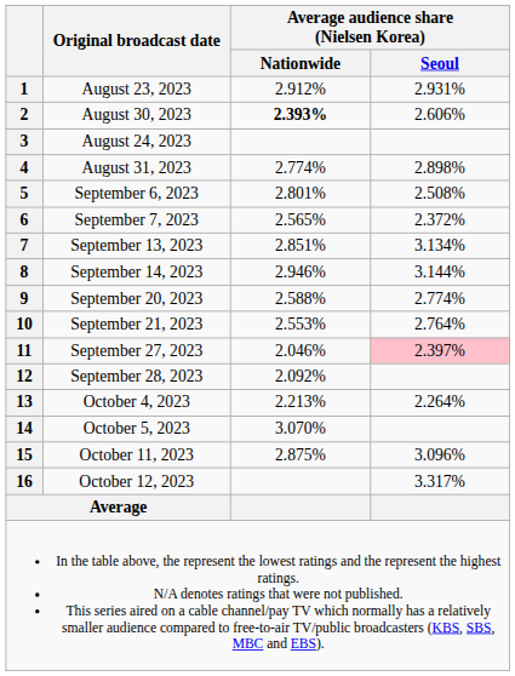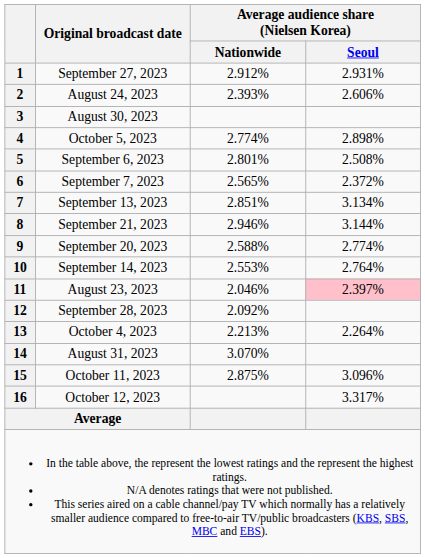 <table class="wikitable" style="margin-left:auto; margin-right:auto; width:490px; text-align:center">
 <tr>
 <th scope="col" rowspan="2"></th>
 <th scope="col" rowspan="2">Original broadcast date</th>
 <th scope="col" colspan="2">Average audience share<br>(Nielsen Korea)</th>
 </tr>
 <tr>
 <th scope="col" style="width:8em">Nationwide</th>
 <th scope="col" style="width:8em"><a href='#'>Seoul</a></th>
 </tr>
 <tr>
 <th scope="row">1</th>
-<td>August 23, 2023</td>
+<td>September 27, 2023</td>
 <td>2.912% </td>
 <td>2.931% </td>
 </tr>
 <tr>
 <th scope="row">2</th>
-<td>August 30, 2023</td>
-<td><strong>2.393% </strong></td>
+<td>August 24, 2023</td>
+<td>2.393% </td>
 <td>2.606% </td>
 </tr>
 <tr>
 <th scope="row">3</th>
-<td>August 24, 2023</td>
+<td>August 30, 2023</td>
 <td><strong></strong> </td>
 <td></td>
 </tr>
 <tr>
 <th scope="row">4</th>
-<td>August 31, 2023</td>
+<td>October 5, 2023</td>
 <td>2.774% </td>
 <td>2.898% </td>
 </tr>
 <tr>
 <th scope="row">5</th>
 <td>September 6, 2023</td>
 <td>2.801% </td>
 <td>2.508% </td>
 </tr>
 <tr>
 <th scope="row">6</th>
 <td>September 7, 2023</td>
 <td>2.565% </td>
 <td>2.372% </td>
 </tr>
 <tr>
 <th scope="row">7</th>
 <td>September 13, 2023</td>
 <td>2.851% </td>
 <td>3.134% </td>
 </tr>
 <tr>
 <th scope="row">8</th>
-<td>September 14, 2023</td>
+<td>September 21, 2023</td>
 <td>2.946% </td>
 <td>3.144% </td>
 </tr>
 <tr>
 <th scope="row">9</th>
 <td>September 20, 2023</td>
 <td>2.588% </td>
 <td>2.774% </td>
 </tr>
 <tr>
 <th scope="row">10</th>
-<td>September 21, 2023</td>
+<td>September 14, 2023</td>
 <td>2.553% </td>
 <td>2.764% </td>
 </tr>
 <tr>
 <th scope="row">11</th>
-<td>September 27, 2023</td>
+<td>August 23, 2023</td>
 <td>2.046% </td>
 <td style="background: pink;">2.397% </td>
 </tr>
 <tr>
 <th scope="row">12</th>
 <td>September 28, 2023</td>
 <td>2.092% </td>
 <td><strong></strong> </td>
 </tr>
 <tr>
 <th scope="row">13</th>
 <td>October 4, 2023</td>
 <td>2.213% </td>
 <td>2.264% </td>
 </tr>
 <tr>
 <th scope="row">14</th>
-<td>October 5, 2023</td>
+<td>August 31, 2023</td>
 <td>3.070% </td>
 <td><strong></strong> </td>
 </tr>
 <tr>
 <th scope="row">15</th>
 <td>October 11, 2023</td>
 <td>2.875% </td>
 <td>3.096% </td>
 </tr>
 <tr>
 <th scope="row">16</th>
 <td>October 12, 2023</td>
 <td><strong></strong> </td>
 <td>3.317% </td>
 </tr>
 <tr>
 <th colspan="2">Average</th>
 <th></th>
 <th></th>
 </tr>
 <tr>
 <td colspan="4" style="font-size:85%"><br><ul><li>In the table above, the <strong></strong> represent the lowest ratings and the <strong></strong> represent the highest ratings.</li><li>N/A denotes ratings that were not published.</li><li>This series aired on a cable channel/pay TV which normally has a relatively smaller audience compared to free-to-air TV/public broadcasters (<a href='#'>KBS</a>, <a href='#'>SBS</a>, <a href='#'>MBC</a> and <a href='#'>EBS</a>).</li></ul></td>
 </tr>
 </table>
